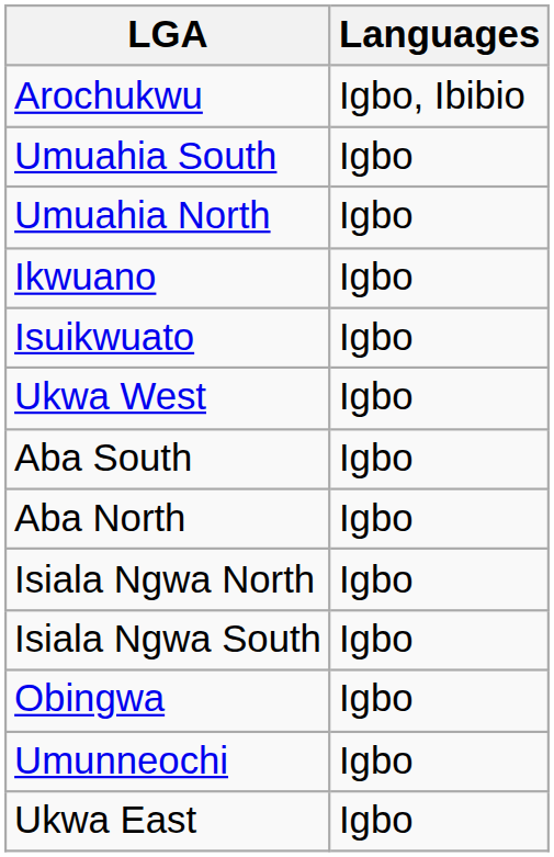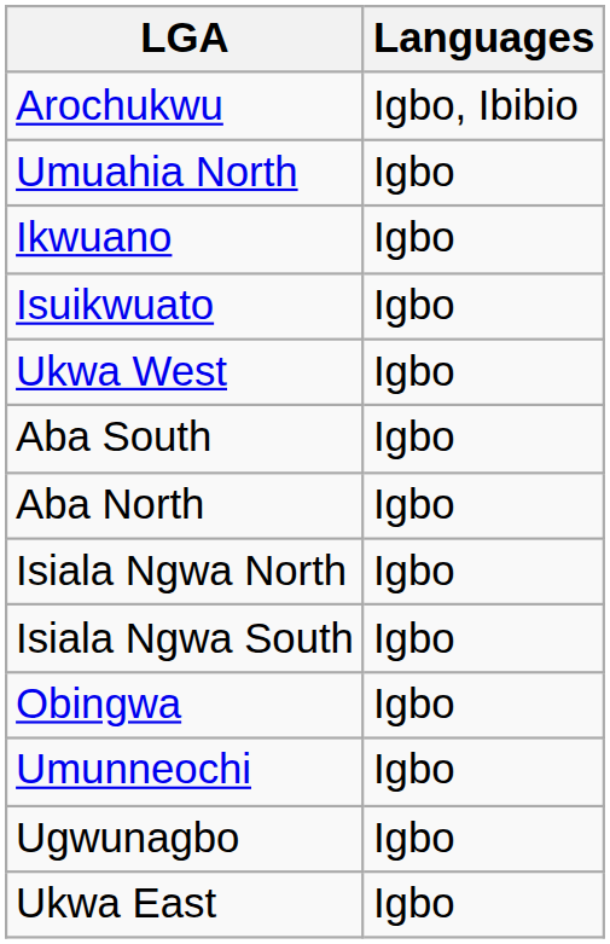 <table class="wikitable">
 <tr>
 <th>LGA</th>
 <th>Languages</th>
 </tr>
 <tr>
 <td><a href='#'>Arochukwu</a></td>
 <td>Igbo, Ibibio</td>
-</tr>
-<tr>
-<td><a href='#'>Umuahia South</a></td>
-<td>Igbo</td>
 </tr>
 <tr>
 <td><a href='#'>Umuahia North</a></td>
 <td>Igbo</td>
 </tr>
 <tr>
 <td><a href='#'>Ikwuano</a></td>
 <td>Igbo</td>
 </tr>
 <tr>
 <td><a href='#'>Isuikwuato</a></td>
 <td>Igbo</td>
 </tr>
 <tr>
 <td><a href='#'>Ukwa West</a></td>
 <td>Igbo</td>
 </tr>
 <tr>
 <td>Aba South</td>
 <td>Igbo</td>
 </tr>
 <tr>
 <td>Aba North</td>
 <td>Igbo</td>
 </tr>
 <tr>
 <td>Isiala Ngwa North</td>
 <td>Igbo</td>
 </tr>
 <tr>
 <td>Isiala Ngwa South</td>
 <td>Igbo</td>
 </tr>
 <tr>
 <td><a href='#'>Obingwa</a></td>
 <td>Igbo</td>
 </tr>
 <tr>
 <td><a href='#'>Umunneochi</a></td>
 <td>Igbo</td>
 </tr>
 <tr>
+<td>Ugwunagbo</td>
+<td>Igbo</td>
+</tr>
+<tr>
 <td>Ukwa East</td>
 <td>Igbo</td>
 </tr>
 </table>
